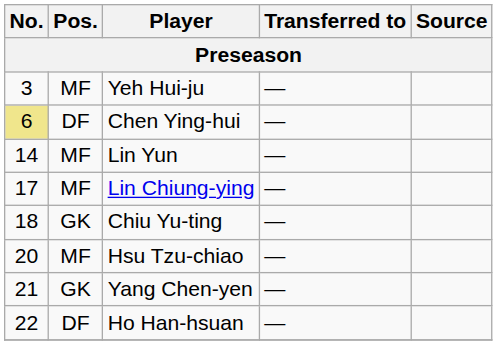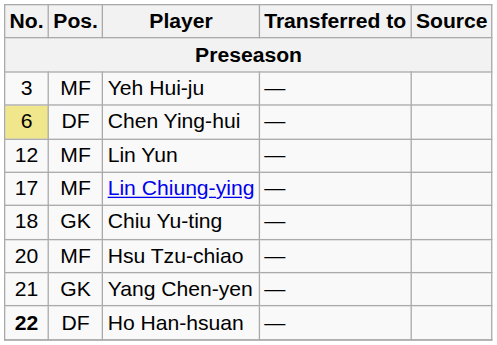 <table class="wikitable plainrowheaders sortable">
 <tr>
 <th>No.</th>
 <th>Pos.</th>
 <th>Player</th>
 <th>Transferred to</th>
 <th>Source</th>
 </tr>
 <tr>
 <th colspan=5>Preseason</th>
 </tr>
 <tr>
 <td align=center>3</td>
 <td align=center>MF</td>
 <td>Yeh Hui-ju</td>
 <td>—</td>
 <td></td>
 </tr>
 <tr>
 <td align=center style="background: khaki;">6</td>
 <td align=center>DF</td>
 <td>Chen Ying-hui</td>
 <td>—</td>
 <td></td>
 </tr>
 <tr>
-<td align=center>14</td>
+<td align=center>12</td>
 <td align=center>MF</td>
 <td>Lin Yun</td>
 <td>—</td>
 <td></td>
 </tr>
 <tr>
 <td align=center>17</td>
 <td align=center>MF</td>
 <td><a href='#'>Lin Chiung-ying</a></td>
 <td>—</td>
 <td></td>
 </tr>
 <tr>
 <td align=center>18</td>
 <td align=center>GK</td>
 <td>Chiu Yu-ting</td>
 <td>—</td>
 <td></td>
 </tr>
 <tr>
 <td align=center>20</td>
 <td align=center>MF</td>
 <td>Hsu Tzu-chiao</td>
 <td>—</td>
 <td></td>
 </tr>
 <tr>
 <td align=center>21</td>
 <td align=center>GK</td>
 <td>Yang Chen-yen</td>
 <td>—</td>
 <td></td>
 </tr>
 <tr>
-<td align=center>22</td>
+<td align=center><strong>22</strong></td>
 <td align=center>DF</td>
 <td>Ho Han-hsuan</td>
 <td>—</td>
 <td></td>
 </tr>
 <tr>
 </tr>
 </table>
